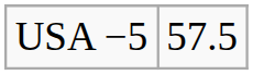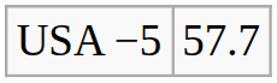 <table class="wikitable">
 <tr align="center">
 </tr>
 <tr align="center">
 <td>USA −5</td>
-<td>57.5</td>
+<td>57.7</td>
 </tr>
 </table>
